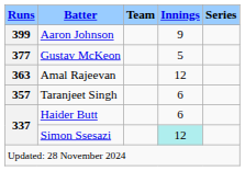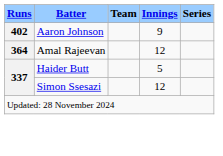 <table class="wikitable sortable" style="font-size: 95%">
 <tr>
 <th scope="col" style="background-color:#9cf;"><a href='#'>Runs</a></th>
 <th scope="col" style="background-color:#9cf;"><a href='#'>Batter</a></th>
 <th scope="col" style="background-color:#9cf;">Team</th>
 <th scope="col" style="background-color:#9cf;"><a href='#'>Innings</a></th>
 <th scope="col" style="background-color:#9cf;">Series</th>
 </tr>
 <tr>
-<th scope="row">399</th>
+<th scope="row">402</th>
 <td><a href='#'>Aaron Johnson</a></td>
 <td></td>
 <td align=center>9</td>
 <td></td>
 </tr>
 <tr>
-<th scope="row">377</th>
-<td><a href='#'>Gustav McKeon</a></td>
-<td></td>
-<td align=center>5</td>
-<td></td>
-</tr>
-<tr>
-<th scope="row">363</th>
+<th scope="row">364</th>
 <td>Amal Rajeevan</td>
 <td></td>
 <td align=center>12</td>
 <td></td>
 </tr>
 <tr>
-<th scope="row">357</th>
-<td>Taranjeet Singh</td>
-<td></td>
-<td align=center>6</td>
-<td></td>
-</tr>
-<tr>
 <th scope="row" rowspan=2>337</th>
 <td><a href='#'>Haider Butt</a></td>
 <td></td>
-<td align=center>6</td>
+<td align=center>5</td>
 <td></td>
 </tr>
 <tr>
 <td><a href='#'>Simon Ssesazi</a></td>
 <td></td>
-<td align=center style="background: paleturquoise;">12</td>
+<td align=center>12</td>
 <td></td>
 </tr>
 <tr class=sortbottom>
 <td scope="row" colspan=5 style="text-align:left;"><small>Updated: 28 November 2024</small></td>
 </tr>
 </table>
